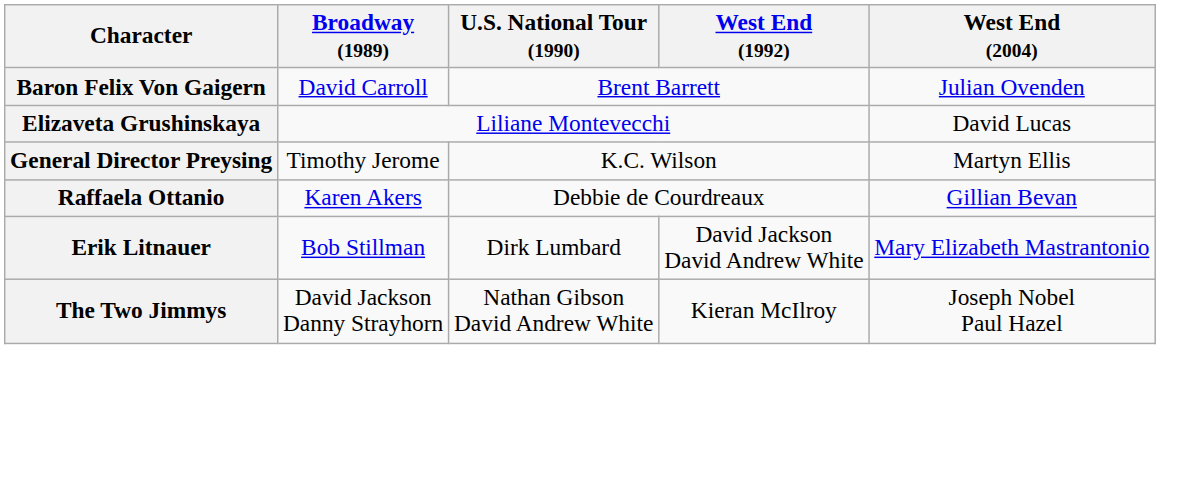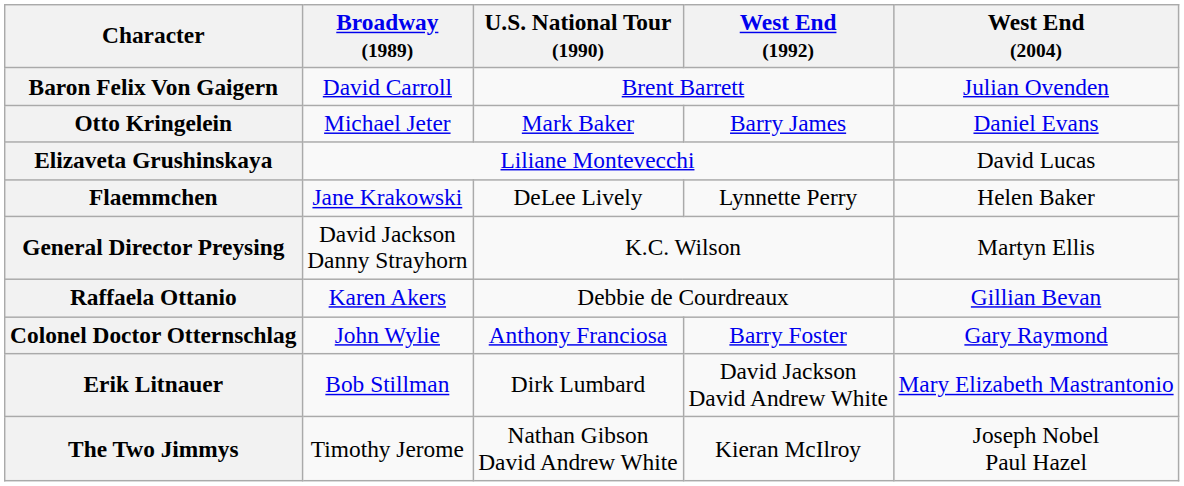 <table class="wikitable" style="width:1000;">
 <tr>
 <th>Character</th>
 <th><a href='#'>Broadway</a><br><small>(1989)</small></th>
 <th>U.S. National Tour<br><small>(1990)</small></th>
 <th><a href='#'>West End</a><br><small>(1992)</small></th>
 <th>West End<br><small>(2004)</small></th>
 </tr>
 <tr>
 <th>Baron Felix Von Gaigern</th>
 <td colspan=1 align=center><a href='#'>David Carroll</a></td>
 <td colspan=2 align=center><a href='#'>Brent Barrett</a></td>
 <td colspan=1 align=center><a href='#'>Julian Ovenden</a></td>
 </tr>
 <tr>
+<th>Otto Kringelein</th>
+<td colspan=1 align=center><a href='#'>Michael Jeter</a></td>
+<td colspan=1 align=center><a href='#'>Mark Baker</a></td>
+<td colspan=1 align=center><a href='#'>Barry James</a></td>
+<td colspan=1 align=center><a href='#'>Daniel Evans</a></td>
+</tr>
+<tr>
 <th>Elizaveta Grushinskaya</th>
 <td colspan=3 align=center><a href='#'>Liliane Montevecchi</a></td>
 <td colspan=1 align=center>David Lucas</td>
 </tr>
 <tr>
+<th>Flaemmchen</th>
+<td colspan=1 align=center><a href='#'>Jane Krakowski</a></td>
+<td colspan=1 align=center>DeLee Lively</td>
+<td colspan=1 align=center>Lynnette Perry</td>
+<td colspan=1 align=center>Helen Baker</td>
+</tr>
+<tr>
 <th>General Director Preysing</th>
-<td colspan=1 align=center>Timothy Jerome</td>
+<td ! align="center">David Jackson<br>Danny Strayhorn</td>
 <td colspan=2 align=center>K.C. Wilson</td>
 <td colspan=1 align=center>Martyn Ellis</td>
 </tr>
 <tr>
 <th>Raffaela Ottanio</th>
 <td colspan=1 align=center><a href='#'>Karen Akers</a></td>
 <td colspan=2 align=center>Debbie de Courdreaux</td>
 <td colspan=1 align=center><a href='#'>Gillian Bevan</a></td>
 </tr>
 <tr>
+<th>Colonel Doctor Otternschlag</th>
+<td colspan=1 align=center><a href='#'>John Wylie</a></td>
+<td colspan=1 align=center><a href='#'>Anthony Franciosa</a></td>
+<td colspan=1 align=center><a href='#'>Barry Foster</a></td>
+<td colspan=1 align=center><a href='#'>Gary Raymond</a></td>
+</tr>
+<tr>
 <th>Erik Litnauer</th>
 <td colspan=1 align=center><a href='#'>Bob Stillman</a></td>
 <td colspan=1 align=center>Dirk Lumbard</td>
 <td ! align="center">David Jackson<br>David Andrew White</td>
 <td colspan=1 align=center><a href='#'>Mary Elizabeth Mastrantonio</a></td>
 </tr>
 <tr>
 <th>The Two Jimmys</th>
-<td ! align="center">David Jackson<br>Danny Strayhorn</td>
+<td colspan=1 align=center>Timothy Jerome</td>
 <td ! align="center">Nathan Gibson<br>David Andrew White</td>
 <td colspan=1 align=center>Kieran McIlroy</td>
 <td ! align="center">Joseph Nobel<br>Paul Hazel</td>
 </tr>
 </table>
